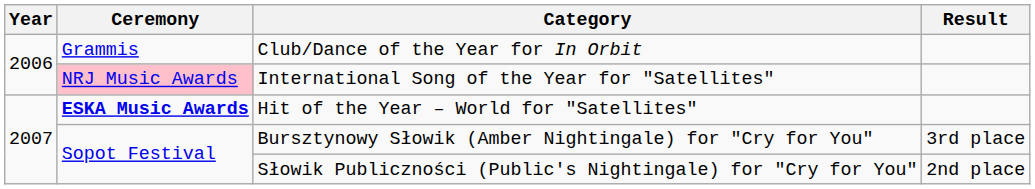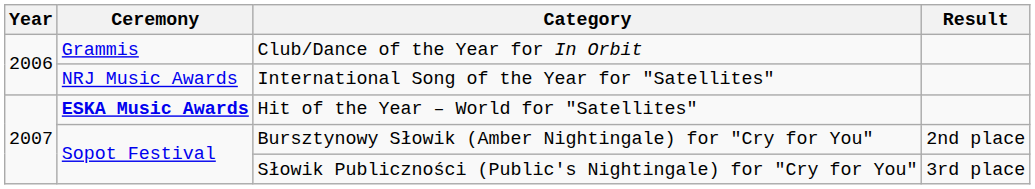 <table class="wikitable">
 <tr>
 <th>Year</th>
 <th>Ceremony</th>
 <th>Category</th>
 <th>Result</th>
 </tr>
 <tr>
 <td rowspan="2">2006</td>
 <td><a href='#'>Grammis</a></td>
 <td>Club/Dance of the Year for <em>In Orbit</em></td>
 <td></td>
 </tr>
 <tr>
-<td style="background: pink;"><a href='#'>NRJ Music Awards</a></td>
+<td><a href='#'>NRJ Music Awards</a></td>
 <td>International Song of the Year for "Satellites"</td>
 <td></td>
 </tr>
 <tr>
 <td rowspan="3">2007</td>
 <td><strong><a href='#'>ESKA Music Awards</a></strong></td>
 <td>Hit of the Year – World for "Satellites"</td>
 <td></td>
 </tr>
 <tr>
 <td rowspan="2"><a href='#'>Sopot Festival</a></td>
 <td>Bursztynowy Słowik (Amber Nightingale) for "Cry for You"</td>
-<td>3rd place</td>
+<td>2nd place</td>
 </tr>
 <tr>
 <td>Słowik Publiczności (Public's Nightingale) for "Cry for You"</td>
-<td>2nd place</td>
+<td>3rd place</td>
 </tr>
 </table>
